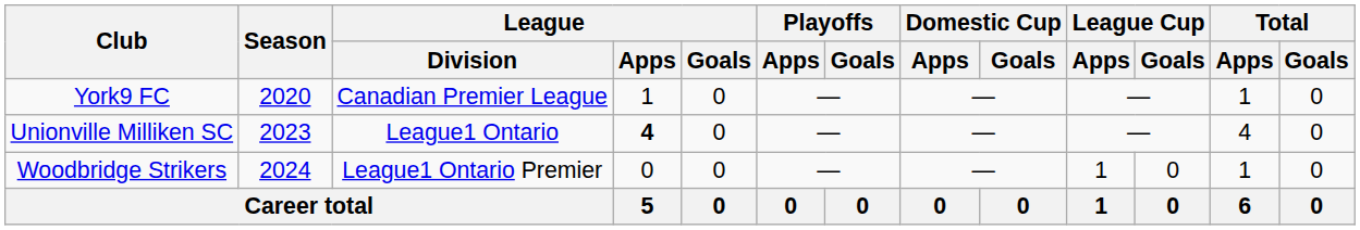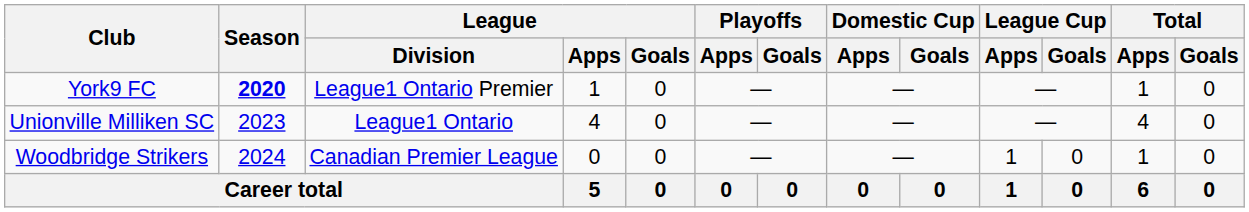 <table class="wikitable" style="text-align:center">
 <tr>
 <th rowspan="2">Club</th>
 <th rowspan="2">Season</th>
 <th colspan="3">League</th>
 <th colspan="2">Playoffs</th>
 <th colspan="2">Domestic Cup</th>
 <th colspan="2">League Cup</th>
 <th colspan="2">Total</th>
 </tr>
 <tr>
 <th>Division</th>
 <th>Apps</th>
 <th>Goals</th>
 <th>Apps</th>
 <th>Goals</th>
 <th>Apps</th>
 <th>Goals</th>
 <th>Apps</th>
 <th>Goals</th>
 <th>Apps</th>
 <th>Goals</th>
 </tr>
 <tr>
 <td><a href='#'>York9 FC</a></td>
-<td><a href='#'>2020</a></td>
-<td><a href='#'>Canadian Premier League</a></td>
+<td><strong><a href='#'>2020</a></strong></td>
+<td><a href='#'>League1 Ontario</a> Premier</td>
 <td>1</td>
 <td>0</td>
 <td colspan="2">—</td>
 <td colspan="2">—</td>
 <td colspan="2">—</td>
 <td>1</td>
 <td>0</td>
 </tr>
 <tr>
 <td><a href='#'>Unionville Milliken SC</a></td>
 <td><a href='#'>2023</a></td>
 <td><a href='#'>League1 Ontario</a></td>
-<td><strong>4</strong></td>
+<td>4</td>
 <td>0</td>
 <td colspan="2">—</td>
 <td colspan="2">—</td>
 <td colspan="2">—</td>
 <td>4</td>
 <td>0</td>
 </tr>
 <tr>
 <td><a href='#'>Woodbridge Strikers</a></td>
 <td><a href='#'>2024</a></td>
-<td><a href='#'>League1 Ontario</a> Premier</td>
+<td><a href='#'>Canadian Premier League</a></td>
 <td>0</td>
 <td>0</td>
 <td colspan="2">—</td>
 <td colspan="2">—</td>
 <td>1</td>
 <td>0</td>
 <td>1</td>
 <td>0</td>
 </tr>
 <tr>
 <th colspan="3">Career total</th>
 <th>5</th>
 <th>0</th>
 <th>0</th>
 <th>0</th>
 <th>0</th>
 <th>0</th>
 <th>1</th>
 <th>0</th>
 <th>6</th>
 <th>0</th>
 </tr>
 </table>
